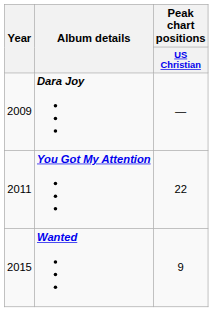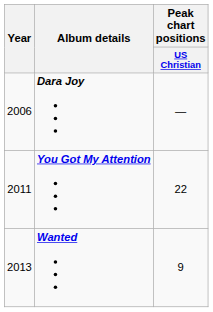 <table class="wikitable" style="text-align:center;">
 <tr>
 <th rowspan="2">Year</th>
 <th rowspan="2">Album details</th>
 <th>Peak chart positions</th>
 </tr>
 <tr style="font-size:smaller;">
 <th style="width:40px;"><a href='#'>US<br>Christian</a></th>
 </tr>
 <tr>
-<td>2009</td>
+<td>2006</td>
 <td style="text-align:left;"><strong><em>Dara Joy</em></strong><br><ul><li></li><li></li><li></li></ul></td>
 <td>—</td>
 </tr>
 <tr>
 <td>2011</td>
 <td style="text-align:left;"><strong><em><a href='#'>You Got My Attention</a></em></strong><br><ul><li></li><li></li><li></li></ul></td>
 <td>22</td>
 </tr>
 <tr>
-<td>2015</td>
+<td>2013</td>
 <td style="text-align:left;"><strong><em><a href='#'>Wanted</a></em></strong><br><ul><li></li><li></li><li></li></ul></td>
 <td>9</td>
 </tr>
 </table>
